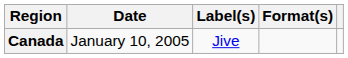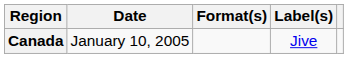 <table class="wikitable plainrowheaders">
 <tr>
 <th scope="col">Region</th>
 <th scope="col">Date</th>
+<th scope="col">Format(s)</th>
 <th scope="col">Label(s)</th>
-<th scope="col">Format(s)</th>
 <th scope="col"></th>
 </tr>
 <tr>
 <th scope="row">Canada</th>
 <td>January 10, 2005</td>
+<td></td>
 <td align="center"><a href='#'>Jive</a></td>
-<td></td>
 <td align="center"></td>
 </tr>
 </table>
